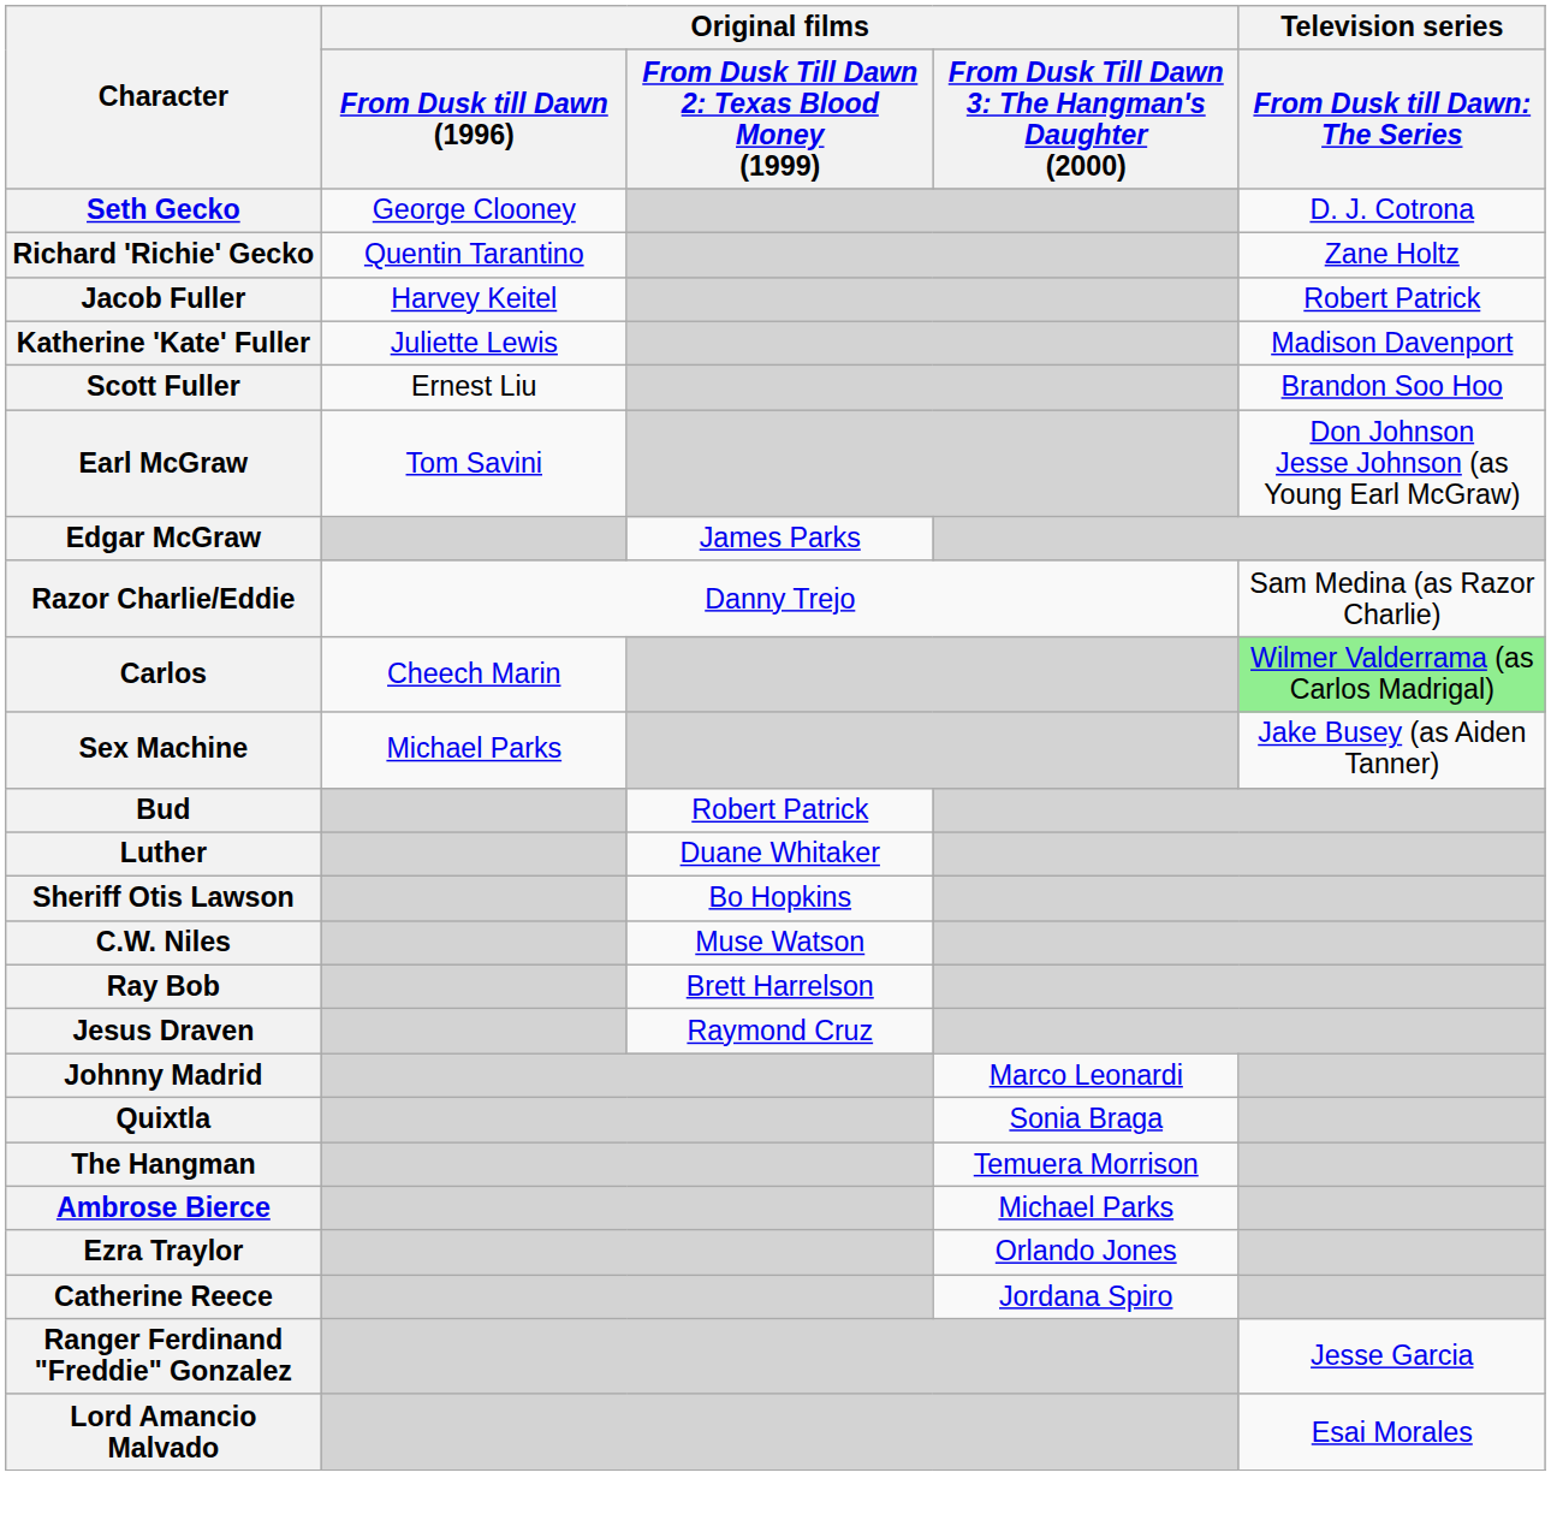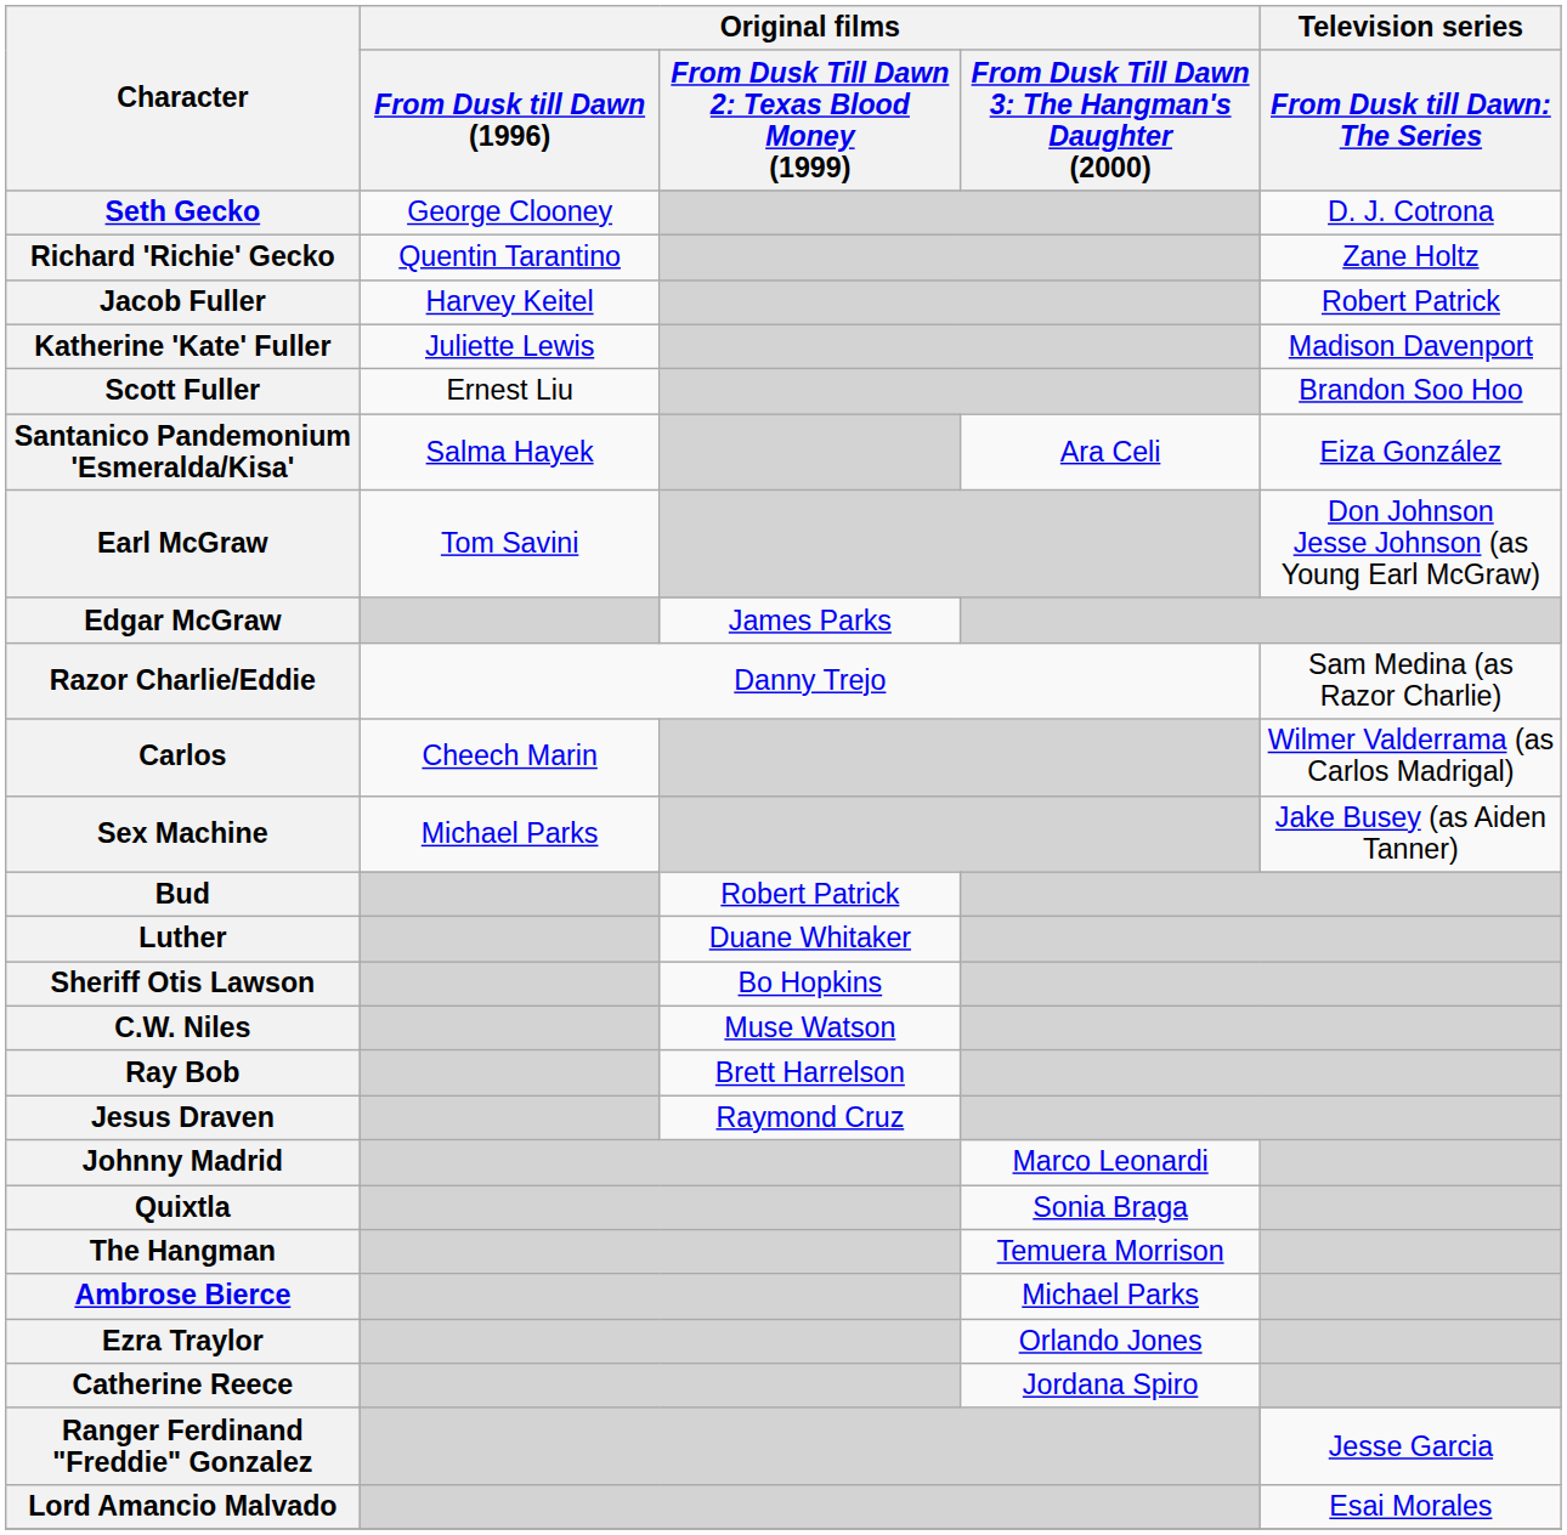 <table class="wikitable" style="text-align:center; width:100%">
 <tr>
 <th rowspan="2" width="10%">Character</th>
 <th colspan="3" align="center">Original films</th>
 <th colspan="1" align="center">Television series</th>
 </tr>
 <tr>
 <th align="center" width="11%"><em><a href='#'>From Dusk till Dawn</a></em><br>(1996)</th>
 <th align="center" width="11%"><em><a href='#'>From Dusk Till Dawn 2: Texas Blood Money</a></em><br>(1999)</th>
 <th align="center" width="11%"><em><a href='#'>From Dusk Till Dawn 3: The Hangman's Daughter</a></em><br>(2000)</th>
 <th align="center" width="11%"><em><a href='#'>From Dusk till Dawn: The Series</a></em></th>
 </tr>
 <tr>
 <th><a href='#'>Seth Gecko</a></th>
 <td colspan="1"><a href='#'>George Clooney</a></td>
 <td colspan="2" style="background:#d3d3d3;"></td>
 <td colspan="1"><a href='#'>D. J. Cotrona</a></td>
 </tr>
 <tr>
 <th>Richard 'Richie' Gecko</th>
 <td colspan="1"><a href='#'>Quentin Tarantino</a></td>
 <td colspan="2" style="background:#d3d3d3;"></td>
 <td colspan="1"><a href='#'>Zane Holtz</a></td>
 </tr>
 <tr>
 <th>Jacob Fuller</th>
 <td colspan="1"><a href='#'>Harvey Keitel</a></td>
 <td colspan="2" style="background:#d3d3d3;"></td>
 <td colspan="1"><a href='#'>Robert Patrick</a></td>
 </tr>
 <tr>
 <th>Katherine 'Kate' Fuller</th>
 <td colspan="1"><a href='#'>Juliette Lewis</a></td>
 <td colspan="2" style="background:#d3d3d3;"></td>
 <td colspan="1"><a href='#'>Madison Davenport</a></td>
 </tr>
 <tr>
 <th>Scott Fuller</th>
 <td colspan="1">Ernest Liu</td>
 <td colspan="2" style="background:#d3d3d3;"></td>
 <td colspan="1"><a href='#'>Brandon Soo Hoo</a></td>
 </tr>
 <tr>
+<th>Santanico Pandemonium 'Esmeralda/Kisa'</th>
+<td colspan="1"><a href='#'>Salma Hayek</a></td>
+<td colspan="1" style="background:#d3d3d3;"></td>
+<td colspan="1"><a href='#'>Ara Celi</a></td>
+<td colspan="1"><a href='#'>Eiza González</a></td>
+</tr>
+<tr>
 <th>Earl McGraw</th>
 <td colspan="1"><a href='#'>Tom Savini</a></td>
 <td colspan="2" style="background:#d3d3d3;"></td>
 <td colspan="1"><a href='#'>Don Johnson</a><br><a href='#'>Jesse Johnson</a> (as Young Earl McGraw)</td>
 </tr>
 <tr>
 <th>Edgar McGraw</th>
 <td colspan="1" style="background:#d3d3d3;"></td>
 <td colspan="1"><a href='#'>James Parks</a></td>
 <td colspan="2" style="background:#d3d3d3;"></td>
 </tr>
 <tr>
 <th>Razor Charlie/Eddie</th>
 <td colspan="3"><a href='#'>Danny Trejo</a></td>
 <td colspan="1">Sam Medina (as Razor Charlie)</td>
 </tr>
 <tr>
 <th>Carlos</th>
 <td colspan="1"><a href='#'>Cheech Marin</a></td>
 <td colspan="2" style="background:#d3d3d3;"></td>
-<td colspan="1" style="background: lightgreen;"><a href='#'>Wilmer Valderrama</a> (as Carlos Madrigal)</td>
+<td colspan="1"><a href='#'>Wilmer Valderrama</a> (as Carlos Madrigal)</td>
 </tr>
 <tr>
 <th>Sex Machine</th>
 <td colspan="1"><a href='#'>Michael Parks</a></td>
 <td colspan="2" style="background:#d3d3d3;"></td>
 <td colspan="1"><a href='#'>Jake Busey</a> (as Aiden Tanner)</td>
 </tr>
 <tr>
 <th>Bud</th>
 <td colspan="1" style="background:#d3d3d3;"></td>
 <td colspan="1"><a href='#'>Robert Patrick</a></td>
 <td colspan="2" style="background:#d3d3d3;"></td>
 </tr>
 <tr>
 <th>Luther</th>
 <td colspan="1" style="background:#d3d3d3;"></td>
 <td colspan="1"><a href='#'>Duane Whitaker</a></td>
 <td colspan="2" style="background:#d3d3d3;"></td>
 </tr>
 <tr>
 <th>Sheriff Otis Lawson</th>
 <td colspan="1" style="background:#d3d3d3;"></td>
 <td colspan="1"><a href='#'>Bo Hopkins</a></td>
 <td colspan="2" style="background:#d3d3d3;"></td>
 </tr>
 <tr>
 <th>C.W. Niles</th>
 <td colspan="1" style="background:#d3d3d3;"></td>
 <td colspan="1"><a href='#'>Muse Watson</a></td>
 <td colspan="2" style="background:#d3d3d3;"></td>
 </tr>
 <tr>
 <th>Ray Bob</th>
 <td colspan="1" style="background:#d3d3d3;"></td>
 <td colspan="1"><a href='#'>Brett Harrelson</a></td>
 <td colspan="2" style="background:#d3d3d3;"></td>
 </tr>
 <tr>
 <th>Jesus Draven</th>
 <td colspan="1" style="background:#d3d3d3;"></td>
 <td colspan="1"><a href='#'>Raymond Cruz</a></td>
 <td colspan="2" style="background:#d3d3d3;"></td>
 </tr>
 <tr>
 <th>Johnny Madrid</th>
 <td colspan="2" style="background:#d3d3d3;"></td>
 <td colspan="1"><a href='#'>Marco Leonardi</a></td>
 <td colspan="1" style="background:#d3d3d3;"></td>
 </tr>
 <tr>
 <th>Quixtla</th>
 <td colspan="2" style="background:#d3d3d3;"></td>
 <td colspan="1"><a href='#'>Sonia Braga</a></td>
 <td colspan="1" style="background:#d3d3d3;"></td>
 </tr>
 <tr>
 <th>The Hangman</th>
 <td colspan="2" style="background:#d3d3d3;"></td>
 <td colspan="1"><a href='#'>Temuera Morrison</a></td>
 <td colspan="1" style="background:#d3d3d3;"></td>
 </tr>
 <tr>
 <th><a href='#'>Ambrose Bierce</a></th>
 <td colspan="2" style="background:#d3d3d3;"></td>
 <td colspan="1"><a href='#'>Michael Parks</a></td>
 <td colspan="1" style="background:#d3d3d3;"></td>
 </tr>
 <tr>
 <th>Ezra Traylor</th>
 <td colspan="2" style="background:#d3d3d3;"></td>
 <td colspan="1"><a href='#'>Orlando Jones</a></td>
 <td colspan="1" style="background:#d3d3d3;"></td>
 </tr>
 <tr>
 <th>Catherine Reece</th>
 <td colspan="2" style="background:#d3d3d3;"></td>
 <td colspan="1"><a href='#'>Jordana Spiro</a></td>
 <td colspan="1" style="background:#d3d3d3;"></td>
 </tr>
 <tr>
 <th>Ranger Ferdinand "Freddie" Gonzalez</th>
 <td colspan="3" style="background:#d3d3d3;"></td>
 <td colspan="1"><a href='#'>Jesse Garcia</a></td>
 </tr>
 <tr>
 <th>Lord Amancio Malvado</th>
 <td colspan="3" style="background:#d3d3d3;"></td>
 <td colspan="1"><a href='#'>Esai Morales</a></td>
 </tr>
 <tr>
 </tr>
 </table>
